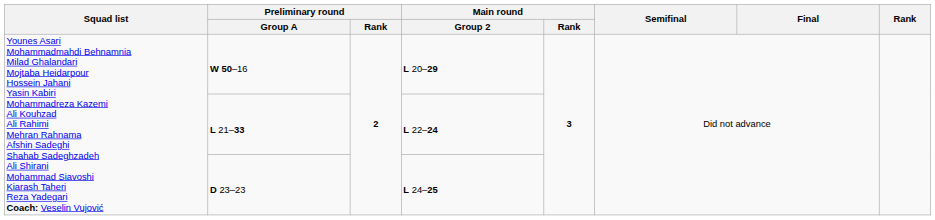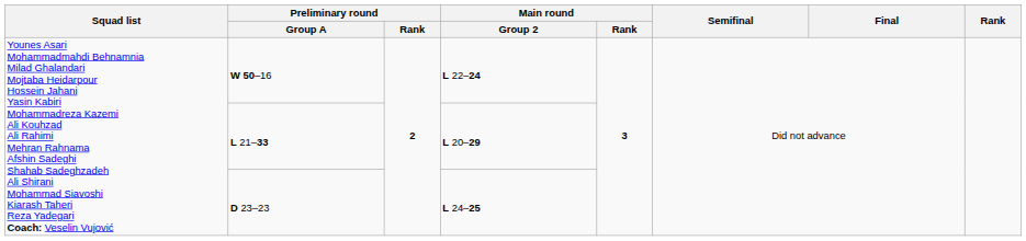 <table class="wikitable" width="90%" style="text-align:left; font-size:90%">
 <tr>
 <th rowspan="2" width="20%">Squad list</th>
 <th colspan="2">Preliminary round</th>
 <th colspan="2">Main round</th>
 <th rowspan="2" width="14%">Semifinal</th>
 <th rowspan="2" width="14%">Final</th>
 <th rowspan="2" width="5%">Rank</th>
 </tr>
 <tr>
 <th width="14%">Group A</th>
 <th width="5%">Rank</th>
 <th width="14%">Group 2</th>
 <th width="5%">Rank</th>
 </tr>
 <tr>
 <td rowspan=3><a href='#'>Younes Asari</a><br><a href='#'>Mohammadmahdi Behnamnia</a><br><a href='#'>Milad Ghalandari</a><br><a href='#'>Mojtaba Heidarpour</a><br><a href='#'>Hossein Jahani</a><br><a href='#'>Yasin Kabiri</a><br><a href='#'>Mohammadreza Kazemi</a><br><a href='#'>Ali Kouhzad</a><br><a href='#'>Ali Rahimi</a><br><a href='#'>Mehran Rahnama</a><br><a href='#'>Afshin Sadeghi</a><br><a href='#'>Shahab Sadeghzadeh</a><br><a href='#'>Ali Shirani</a><br><a href='#'>Mohammad Siavoshi</a><br><a href='#'>Kiarash Taheri</a><br><a href='#'>Reza Yadegari</a><br><strong>Coach:</strong>  <a href='#'>Veselin Vujović</a></td>
 <td><br><strong>W</strong> <strong>50</strong>–16</td>
 <td rowspan=3 align=center><strong>2</strong>  <strong></strong></td>
-<td><br><strong>L</strong> 20–<strong>29</strong></td>
+<td><br><strong>L</strong> 22–<strong>24</strong></td>
 <td rowspan=3 align=center><strong>3</strong></td>
 <td colspan=2 rowspan=3 align=center>Did not advance</td>
 <td rowspan=3 align=center></td>
 </tr>
 <tr>
 <td><br><strong>L</strong> 21–<strong>33</strong></td>
-<td><br><strong>L</strong> 22–<strong>24</strong></td>
+<td><br><strong>L</strong> 20–<strong>29</strong></td>
 </tr>
 <tr>
 <td><br><strong>D</strong> 23–23</td>
 <td><br><strong>L</strong> 24–<strong>25</strong></td>
 </tr>
 </table>
